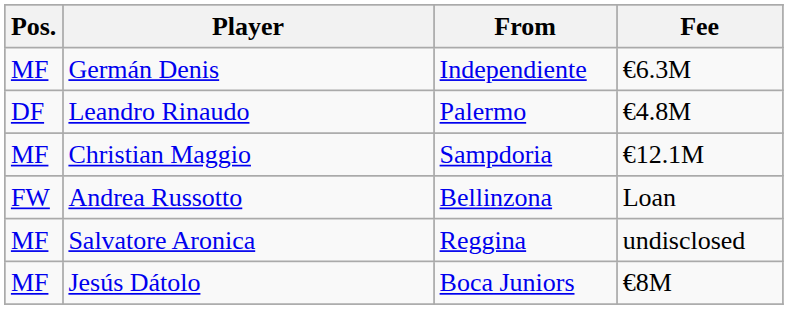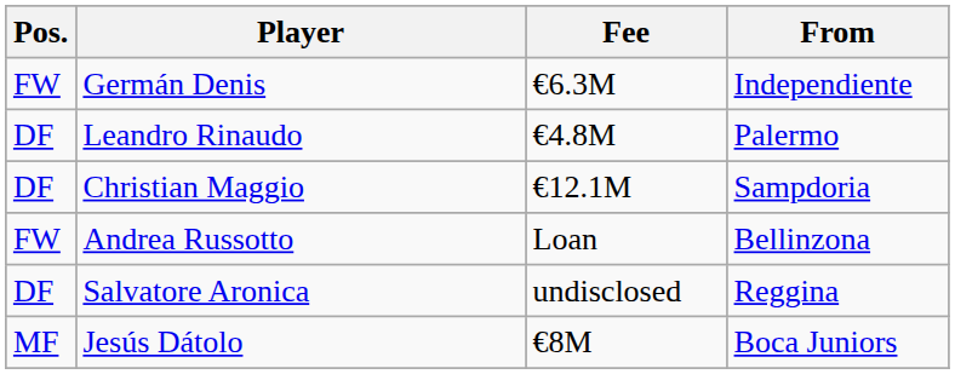 <table class="wikitable" style="font-size:95%;">
 <tr>
 <th width=20px>Pos.</th>
 <th width=210px>Player</th>
+<th width=90px>Fee</th>
 <th width=100px>From</th>
-<th width=90px>Fee</th>
 </tr>
 <tr>
-<td><a href='#'>MF</a></td>
+<td><a href='#'>FW</a></td>
 <td> <a href='#'>Germán Denis</a></td>
+<td>€6.3M</td>
 <td><a href='#'>Independiente</a></td>
-<td>€6.3M</td>
 </tr>
 <tr>
 <td><a href='#'>DF</a></td>
 <td> <a href='#'>Leandro Rinaudo</a></td>
+<td>€4.8M</td>
 <td><a href='#'>Palermo</a></td>
-<td>€4.8M</td>
 </tr>
 <tr>
-<td><a href='#'>MF</a></td>
+<td><a href='#'>DF</a></td>
 <td> <a href='#'>Christian Maggio</a></td>
+<td>€12.1M</td>
 <td><a href='#'>Sampdoria</a></td>
-<td>€12.1M</td>
 </tr>
 <tr>
 <td><a href='#'>FW</a></td>
 <td> <a href='#'>Andrea Russotto</a></td>
+<td>Loan</td>
 <td><a href='#'>Bellinzona</a></td>
-<td>Loan</td>
 </tr>
 <tr>
-<td><a href='#'>MF</a></td>
+<td><a href='#'>DF</a></td>
 <td> <a href='#'>Salvatore Aronica</a></td>
+<td>undisclosed</td>
 <td><a href='#'>Reggina</a></td>
-<td>undisclosed</td>
 </tr>
 <tr>
 <td><a href='#'>MF</a></td>
 <td> <a href='#'>Jesús Dátolo</a></td>
+<td>€8M</td>
 <td><a href='#'>Boca Juniors</a></td>
-<td>€8M</td>
 </tr>
 </table>
